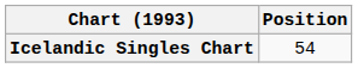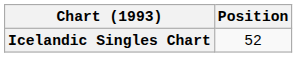 <table class="wikitable plainrowheaders" style="text-align:center">
 <tr>
 <th>Chart (1993)</th>
 <th>Position</th>
 </tr>
 <tr>
 <th scope="row">Icelandic Singles Chart</th>
-<td>54</td>
+<td>52</td>
 </tr>
 </table>
